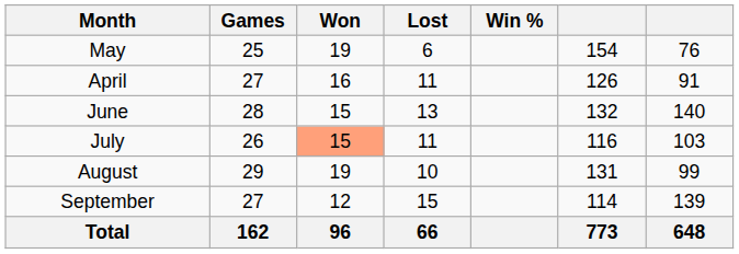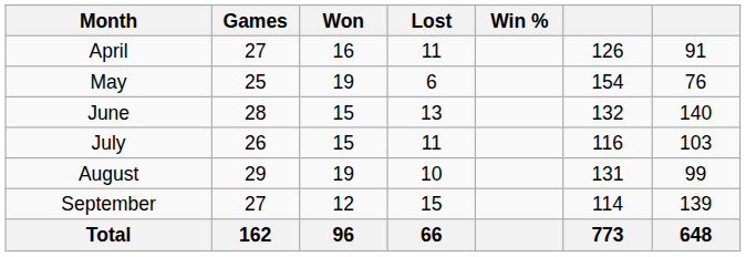 <table class="wikitable" style="margin:1em auto; font-size:95%; text-align:center; width:38em;">
 <tr>
 <th width="28%">Month</th>
 <th width="12%">Games</th>
 <th width="12%">Won</th>
 <th width="12%">Lost</th>
 <th width="12%">Win %</th>
 <th width="12%"></th>
 <th width="12%"></th>
 </tr>
 <tr>
+<td>April</td>
+<td>27</td>
+<td>16</td>
+<td>11</td>
+<td></td>
+<td>126</td>
+<td>91</td>
+</tr>
+<tr>
 <td>May</td>
 <td>25</td>
 <td>19</td>
 <td>6</td>
 <td></td>
 <td>154</td>
 <td>76</td>
-</tr>
-<tr>
-<td>April</td>
-<td>27</td>
-<td>16</td>
-<td>11</td>
-<td></td>
-<td>126</td>
-<td>91</td>
 </tr>
 <tr>
 <td>June</td>
 <td>28</td>
 <td>15</td>
 <td>13</td>
 <td></td>
 <td>132</td>
 <td>140</td>
 </tr>
 <tr>
 <td>July</td>
 <td>26</td>
-<td style="background: lightsalmon;">15</td>
+<td>15</td>
 <td>11</td>
 <td></td>
 <td>116</td>
 <td>103</td>
 </tr>
 <tr>
 <td>August</td>
 <td>29</td>
 <td>19</td>
 <td>10</td>
 <td></td>
 <td>131</td>
 <td>99</td>
 </tr>
 <tr>
 <td>September</td>
 <td>27</td>
 <td>12</td>
 <td>15</td>
 <td></td>
 <td>114</td>
 <td>139</td>
 </tr>
 <tr>
 <th>Total</th>
 <th>162</th>
 <th>96</th>
 <th>66</th>
 <th></th>
 <th>773</th>
 <th>648</th>
 </tr>
 </table>
